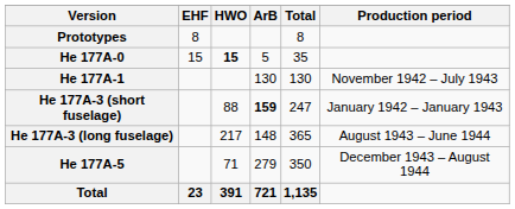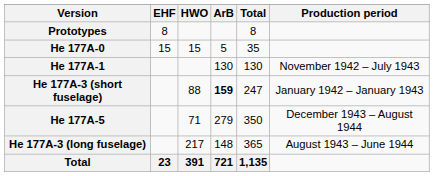 <table class="wikitable" style="text-align: center; ">
 <tr>
 </tr>
 <tr>
 <th>Version</th>
 <th>EHF</th>
 <th>HWO</th>
 <th>ArB</th>
 <th>Total</th>
 <th>Production period</th>
 </tr>
 <tr>
 <th>Prototypes</th>
 <td>8</td>
 <td></td>
 <td></td>
 <td>8</td>
 <td></td>
 </tr>
 <tr>
 <th>He 177A-0</th>
 <td>15</td>
-<td><strong>15</strong></td>
+<td>15</td>
 <td>5</td>
 <td>35</td>
 <td></td>
 </tr>
 <tr>
 <th>He 177A-1</th>
 <td></td>
 <td></td>
 <td>130</td>
 <td>130</td>
 <td>November 1942 – July 1943</td>
 </tr>
 <tr>
 <th>He 177A-3 (short fuselage)</th>
 <td></td>
 <td>88</td>
 <td><strong>159</strong></td>
 <td>247</td>
 <td>January 1942 – January 1943</td>
 </tr>
 <tr>
+<th>He 177A-5</th>
+<td></td>
+<td>71</td>
+<td>279</td>
+<td>350</td>
+<td>December 1943 – August 1944</td>
+</tr>
+<tr>
 <th>He 177A-3 (long fuselage)</th>
 <td></td>
 <td>217</td>
 <td>148</td>
 <td>365</td>
 <td>August 1943 – June 1944</td>
-</tr>
-<tr>
-<th>He 177A-5</th>
-<td></td>
-<td>71</td>
-<td>279</td>
-<td>350</td>
-<td>December 1943 – August 1944</td>
 </tr>
 <tr>
 <th>Total</th>
 <th>23</th>
 <th>391</th>
 <th>721</th>
 <th>1,135</th>
 <td></td>
 </tr>
 </table>
